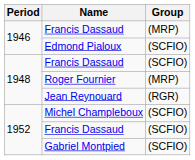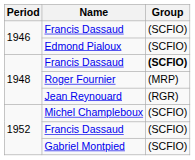 <table class="wikitable sortable">
 <tr>
 <th>Period</th>
 <th>Name</th>
 <th>Group</th>
 </tr>
 <tr>
 <td rowspan=2>1946</td>
 <td><a href='#'>Francis Dassaud</a></td>
-<td>(MRP)</td>
+<td>(SCFIO)</td>
 </tr>
 <tr>
 <td><a href='#'>Edmond Pialoux</a></td>
 <td>(SCFIO)</td>
 </tr>
 <tr>
 <td rowspan=3>1948</td>
 <td><a href='#'>Francis Dassaud</a></td>
-<td>(SCFIO)</td>
+<td><strong>(SCFIO)</strong></td>
 </tr>
 <tr>
 <td><a href='#'>Roger Fournier</a></td>
 <td>(MRP)</td>
 </tr>
 <tr>
 <td><a href='#'>Jean Reynouard</a></td>
 <td>(RGR)</td>
 </tr>
 <tr>
 <td rowspan=3>1952</td>
 <td><a href='#'>Michel Champleboux</a></td>
 <td>(SCFIO)</td>
 </tr>
 <tr>
 <td><a href='#'>Francis Dassaud</a></td>
 <td>(SCFIO)</td>
 </tr>
 <tr>
 <td><a href='#'>Gabriel Montpied</a></td>
 <td>(SCFIO)</td>
 </tr>
 </table>
